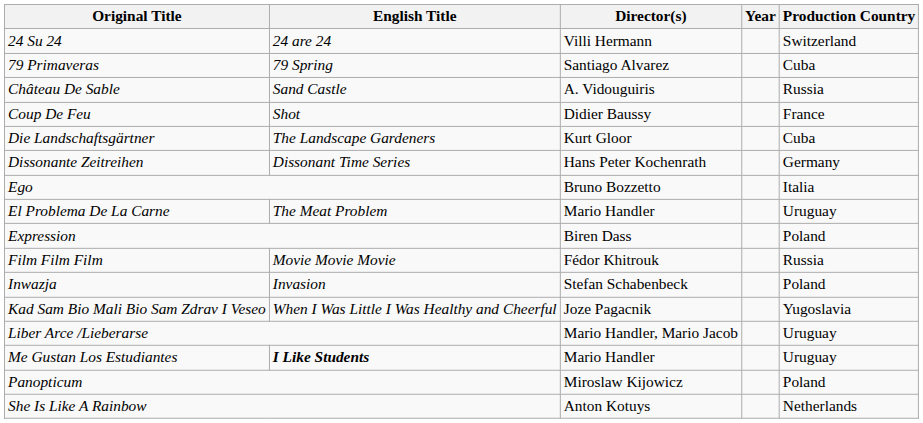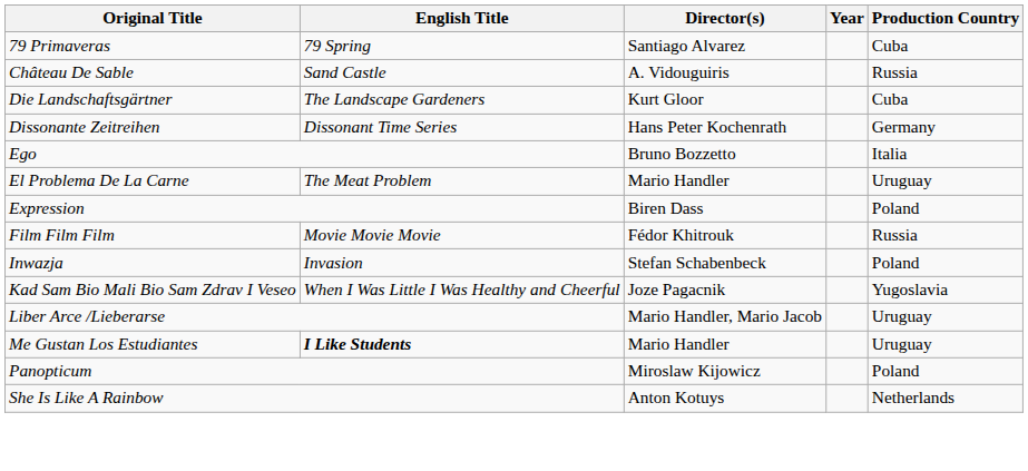 <table class="wikitable sortable">
 <tr>
 <th>Original Title</th>
 <th>English Title</th>
 <th>Director(s)</th>
 <th>Year</th>
 <th>Production Country</th>
-</tr>
-<tr>
-<td><em>24 Su 24</em></td>
-<td><em>24 are 24</em></td>
-<td>Villi Hermann</td>
-<td></td>
-<td>Switzerland</td>
 </tr>
 <tr>
 <td><em>79 Primaveras</em></td>
 <td><em>79 Spring</em></td>
 <td>Santiago Alvarez</td>
 <td></td>
 <td>Cuba</td>
 </tr>
 <tr>
 <td><em>Château De Sable</em></td>
 <td><em>Sand Castle</em></td>
 <td>A. Vidouguiris</td>
 <td></td>
 <td>Russia</td>
-</tr>
-<tr>
-<td><em>Coup De Feu</em></td>
-<td><em>Shot</em></td>
-<td>Didier Baussy</td>
-<td></td>
-<td>France</td>
 </tr>
 <tr>
 <td><em>Die Landschaftsgärtner</em></td>
 <td><em>The Landscape Gardeners</em></td>
 <td>Kurt Gloor</td>
 <td></td>
 <td>Cuba</td>
 </tr>
 <tr>
 <td><em>Dissonante Zeitreihen</em></td>
 <td><em>Dissonant Time Series</em></td>
 <td>Hans Peter Kochenrath</td>
 <td></td>
 <td>Germany</td>
 </tr>
 <tr>
 <td colspan="2"><em>Ego</em></td>
 <td>Bruno Bozzetto</td>
 <td></td>
 <td>Italia</td>
 </tr>
 <tr>
 <td><em>El Problema De La Carne</em></td>
 <td><em>The Meat Problem</em></td>
 <td>Mario Handler</td>
 <td></td>
 <td>Uruguay</td>
 </tr>
 <tr>
 <td colspan="2"><em>Expression</em></td>
 <td>Biren Dass</td>
 <td></td>
 <td>Poland</td>
 </tr>
 <tr>
 <td><em>Film Film Film</em></td>
 <td><em>Movie Movie Movie</em></td>
 <td>Fédor Khitrouk</td>
 <td></td>
 <td>Russia</td>
 </tr>
 <tr>
 <td><em>Inwazja</em></td>
 <td><em>Invasion</em></td>
 <td>Stefan Schabenbeck</td>
 <td></td>
 <td>Poland</td>
 </tr>
 <tr>
 <td><em>Kad Sam Bio Mali Bio Sam Zdrav I Veseo</em></td>
 <td><em>When I Was Little I Was Healthy and Cheerful</em></td>
 <td>Joze Pagacnik</td>
 <td></td>
 <td>Yugoslavia</td>
 </tr>
 <tr>
 <td colspan="2"><em>Liber Arce /Lieberarse</em></td>
 <td>Mario Handler, Mario Jacob</td>
 <td></td>
 <td>Uruguay</td>
 </tr>
 <tr>
 <td><em>Me Gustan Los Estudiantes</em></td>
 <td><strong><em>I Like Students</em></strong></td>
 <td>Mario Handler</td>
 <td></td>
 <td>Uruguay</td>
 </tr>
 <tr>
 <td colspan="2"><em>Panopticum</em></td>
 <td>Miroslaw Kijowicz</td>
 <td></td>
 <td>Poland</td>
 </tr>
 <tr>
 <td colspan="2"><em>She Is Like A Rainbow</em></td>
 <td>Anton Kotuys</td>
 <td></td>
 <td>Netherlands</td>
 </tr>
 </table>
